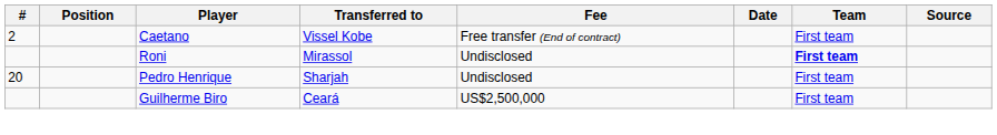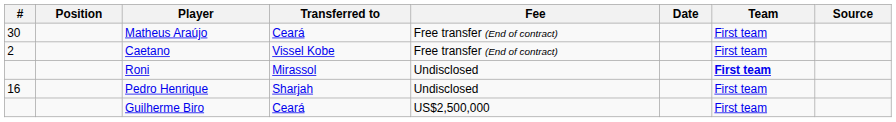 <table class="wikitable sortable" style="width:90%; text-align:center; font-size:95%; text-align:left;">
 <tr>
 <th><strong>#</strong></th>
 <th><strong>Position </strong></th>
 <th><strong>Player </strong></th>
 <th><strong>Transferred to</strong></th>
 <th><strong>Fee </strong></th>
 <th><strong>Date </strong></th>
 <th><strong>Team</strong></th>
 <th><strong>Source</strong></th>
+</tr>
+<tr>
+<td>30</td>
+<td></td>
+<td> <a href='#'>Matheus Araújo</a></td>
+<td> <a href='#'>Ceará</a></td>
+<td>Free transfer <small><em>(End of contract)</em></small></td>
+<td></td>
+<td><a href='#'>First team</a></td>
+<td></td>
 </tr>
 <tr>
 <td>2</td>
 <td></td>
 <td> <a href='#'>Caetano</a></td>
 <td> <a href='#'>Vissel Kobe</a></td>
 <td>Free transfer <small><em>(End of contract)</em></small></td>
 <td></td>
 <td><a href='#'>First team</a></td>
 <td></td>
 </tr>
 <tr>
 <td></td>
 <td></td>
 <td> <a href='#'>Roni</a></td>
 <td> <a href='#'>Mirassol</a></td>
 <td>Undisclosed</td>
 <td></td>
 <td><strong><a href='#'>First team</a></strong></td>
 <td></td>
 </tr>
 <tr>
-<td>20</td>
+<td>16</td>
 <td></td>
 <td> <a href='#'>Pedro Henrique</a></td>
 <td> <a href='#'>Sharjah</a></td>
 <td>Undisclosed</td>
 <td></td>
 <td><a href='#'>First team</a></td>
 <td></td>
 </tr>
 <tr>
 <td></td>
 <td></td>
 <td> <a href='#'>Guilherme Biro</a></td>
 <td> <a href='#'>Ceará</a></td>
 <td>US$2,500,000 </td>
 <td></td>
 <td><a href='#'>First team</a></td>
 <td></td>
 </tr>
 </table>
